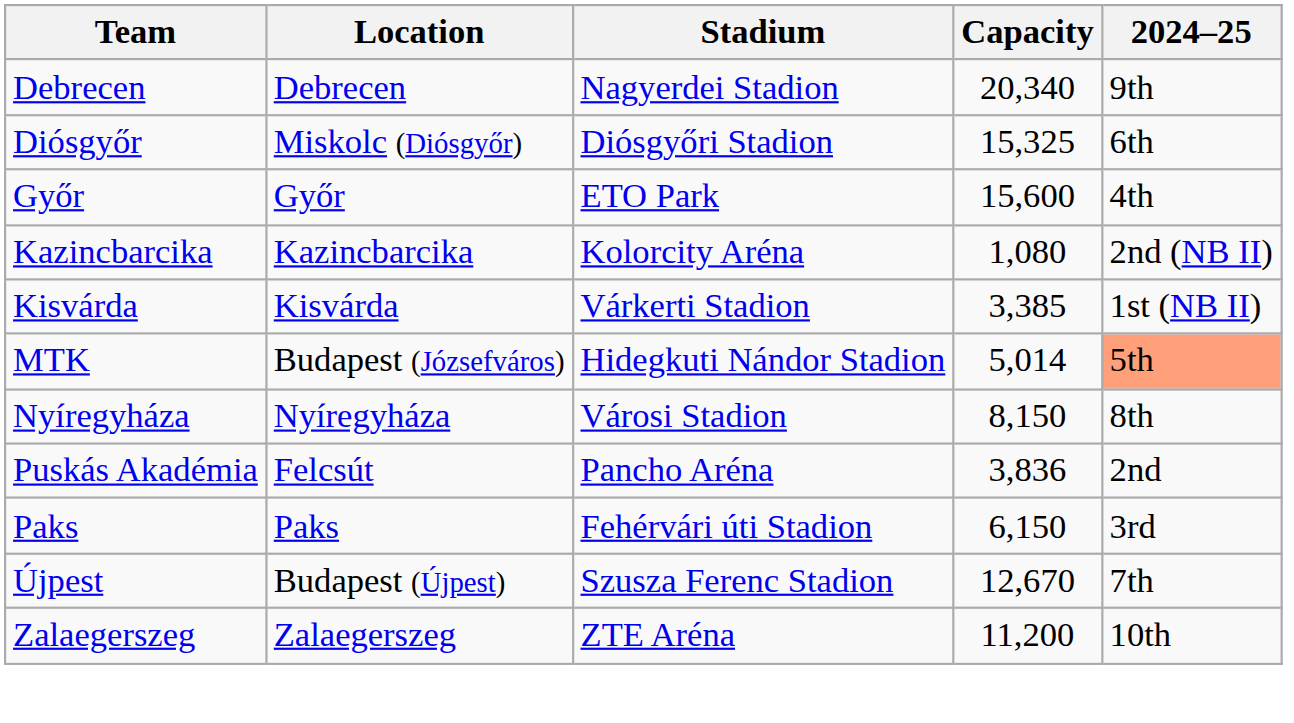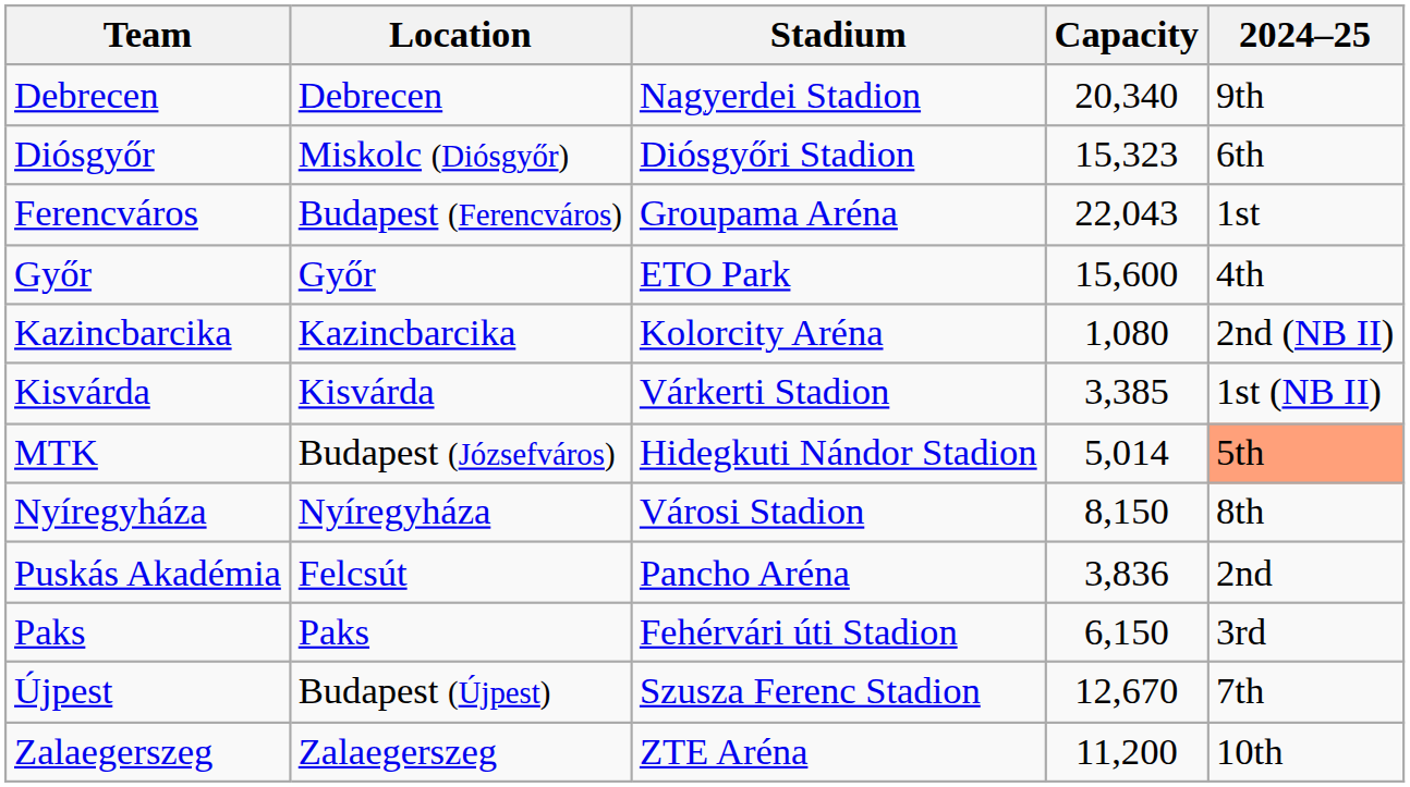 <table class="wikitable sortable" style="text-align: left;">
 <tr>
 <th>Team</th>
 <th>Location</th>
 <th>Stadium</th>
 <th>Capacity</th>
 <th data-sort-type="number">2024–25</th>
 </tr>
 <tr>
 <td><a href='#'>Debrecen</a></td>
 <td><a href='#'>Debrecen</a></td>
 <td><a href='#'>Nagyerdei Stadion</a></td>
 <td align="center">20,340</td>
 <td>9th</td>
 </tr>
 <tr>
 <td><a href='#'>Diósgyőr</a></td>
 <td><a href='#'>Miskolc</a> <small>(<a href='#'>Diósgyőr</a>)</small></td>
 <td><a href='#'>Diósgyőri Stadion</a></td>
-<td align="center">15,325</td>
+<td align="center">15,323</td>
 <td>6th</td>
+</tr>
+<tr>
+<td><a href='#'>Ferencváros</a></td>
+<td><a href='#'>Budapest</a> <small>(<a href='#'>Ferencváros</a>)</small></td>
+<td><a href='#'>Groupama Aréna</a></td>
+<td align="center">22,043</td>
+<td>1st</td>
 </tr>
 <tr>
 <td><a href='#'>Győr</a></td>
 <td><a href='#'>Győr</a></td>
 <td><a href='#'>ETO Park</a></td>
 <td align="center">15,600</td>
 <td>4th</td>
 </tr>
 <tr>
 <td><a href='#'>Kazincbarcika</a></td>
 <td><a href='#'>Kazincbarcika</a></td>
 <td><a href='#'>Kolorcity Aréna</a></td>
 <td align="center">1,080</td>
 <td> 2nd (<a href='#'>NB II</a>)</td>
 </tr>
 <tr>
 <td><a href='#'>Kisvárda</a></td>
 <td><a href='#'>Kisvárda</a></td>
 <td><a href='#'>Várkerti Stadion</a></td>
 <td align="center">3,385</td>
 <td> 1st (<a href='#'>NB II</a>)</td>
 </tr>
 <tr>
 <td><a href='#'>MTK</a></td>
 <td>Budapest <small>(<a href='#'>Józsefváros</a>)</small></td>
 <td><a href='#'>Hidegkuti Nándor Stadion</a></td>
 <td align="center">5,014</td>
 <td style="background: lightsalmon;">5th</td>
 </tr>
 <tr>
 <td><a href='#'>Nyíregyháza</a></td>
 <td><a href='#'>Nyíregyháza</a></td>
 <td><a href='#'>Városi Stadion</a></td>
 <td align="center">8,150</td>
 <td>8th</td>
 </tr>
 <tr>
 <td><a href='#'>Puskás Akadémia</a></td>
 <td><a href='#'>Felcsút</a></td>
 <td><a href='#'>Pancho Aréna</a></td>
 <td align="center">3,836</td>
 <td>2nd</td>
 </tr>
 <tr>
 <td><a href='#'>Paks</a></td>
 <td><a href='#'>Paks</a></td>
 <td><a href='#'>Fehérvári úti Stadion</a></td>
 <td align="center">6,150</td>
 <td>3rd</td>
 </tr>
 <tr>
 <td><a href='#'>Újpest</a></td>
 <td>Budapest <small>(<a href='#'>Újpest</a>)</small></td>
 <td><a href='#'>Szusza Ferenc Stadion</a></td>
 <td align="center">12,670</td>
 <td>7th</td>
 </tr>
 <tr>
 <td><a href='#'>Zalaegerszeg</a></td>
 <td><a href='#'>Zalaegerszeg</a></td>
 <td><a href='#'>ZTE Aréna</a></td>
 <td align="center">11,200</td>
 <td>10th</td>
 </tr>
 </table>
